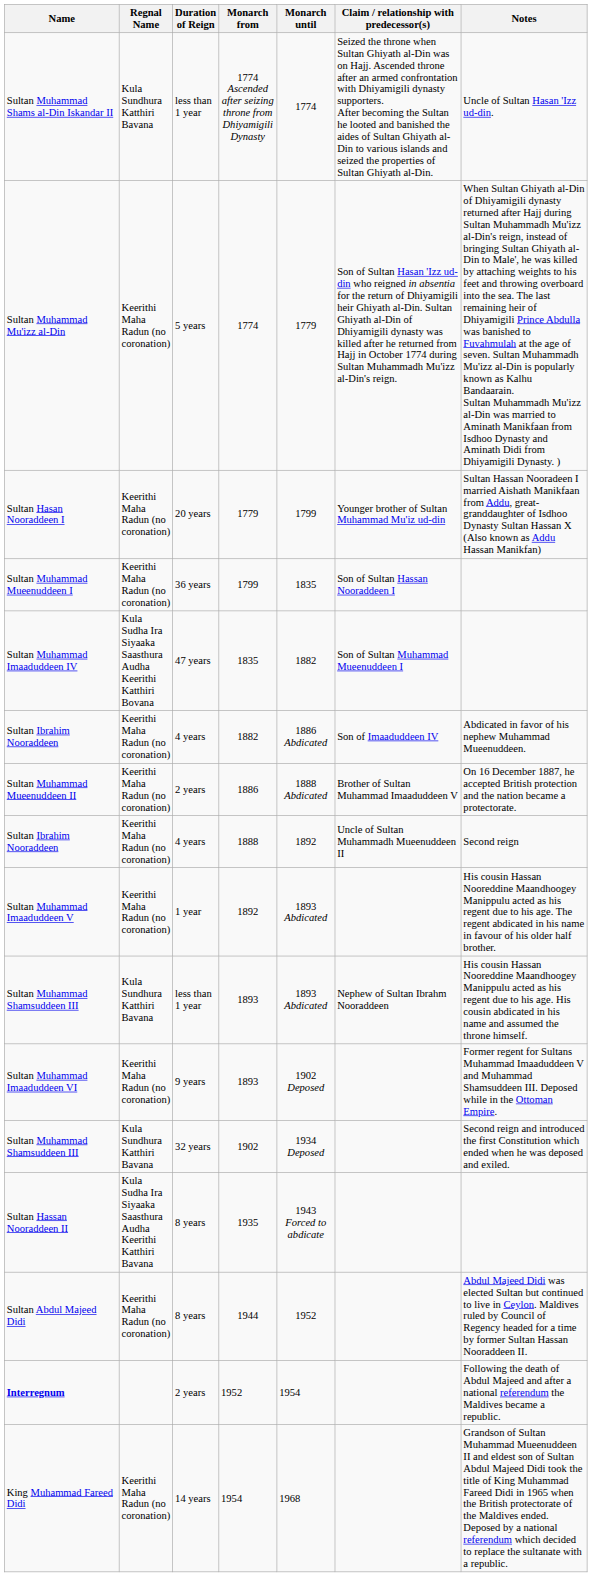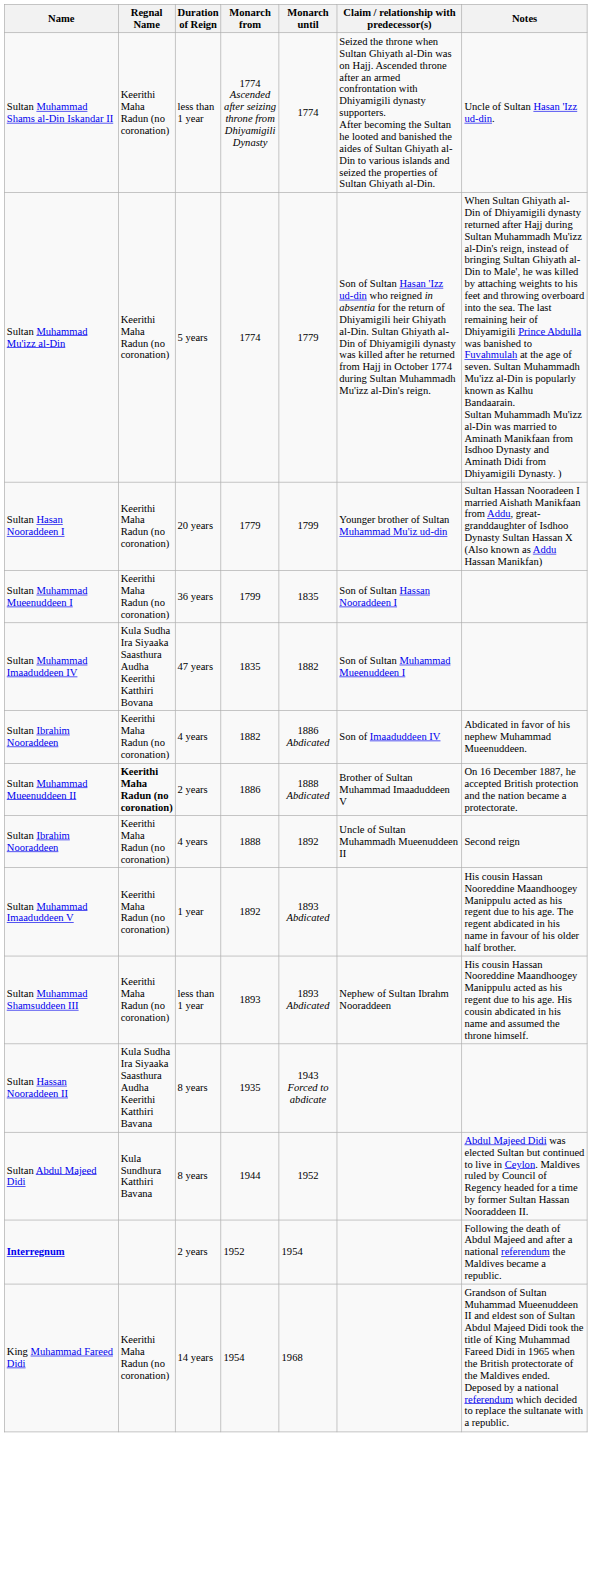 <table class="wikitable" width="100%">
 <tr>
 <th width="20%">Name</th>
 <th>Regnal Name</th>
 <th>Duration of Reign</th>
 <th width="10%">Monarch from</th>
 <th width="10%">Monarch until</th>
 <th width="22%">Claim / relationship with predecessor(s)</th>
 <th width="22%">Notes</th>
 </tr>
 <tr>
 <td align="left">Sultan <a href='#'>Muhammad Shams al-Din Iskandar II</a></td>
-<td>Kula Sundhura Katthiri Bavana</td>
+<td>Keerithi Maha Radun (no coronation)</td>
 <td>less than 1 year</td>
 <td align="center">1774<br><em>Ascended after seizing throne from Dhiyamigili Dynasty</em></td>
 <td align="center">1774</td>
 <td>Seized the throne when Sultan Ghiyath al-Din was on Hajj. Ascended throne after an armed confrontation with Dhiyamigili dynasty supporters.<br>After becoming the Sultan he looted and banished the aides of Sultan Ghiyath al-Din to various islands and seized the properties of Sultan Ghiyath al-Din.</td>
 <td align="left">Uncle of Sultan <a href='#'>Hasan 'Izz ud-din</a>.</td>
 </tr>
 <tr>
 <td align="left">Sultan <a href='#'>Muhammad Mu'izz al-Din</a></td>
 <td>Keerithi Maha Radun (no coronation)</td>
 <td>5 years</td>
 <td align="center">1774</td>
 <td align="center">1779</td>
 <td>Son of Sultan <a href='#'>Hasan 'Izz ud-din</a> who reigned <em>in absentia</em> for the return of Dhiyamigili heir Ghiyath al-Din. Sultan Ghiyath al-Din of Dhiyamigili dynasty was killed after he returned from Hajj in October 1774 during Sultan Muhammadh Mu'izz al-Din's reign.</td>
 <td align="left">When Sultan Ghiyath al-Din of Dhiyamigili dynasty returned after Hajj during Sultan Muhammadh Mu'izz al-Din's reign, instead of bringing Sultan Ghiyath al-Din to Male', he was killed by attaching weights to his feet and throwing overboard into the sea. The last remaining heir of Dhiyamigili <a href='#'>Prince Abdulla</a> was banished to <a href='#'>Fuvahmulah</a> at the age of seven. Sultan Muhammadh Mu'izz al-Din is popularly known as Kalhu Bandaarain.<br>Sultan Muhammadh Mu'izz al-Din was married to Aminath Manikfaan from Isdhoo Dynasty and Aminath Didi from Dhiyamigili Dynasty. )</td>
 </tr>
 <tr>
 <td align="left">Sultan <a href='#'>Hasan Nooraddeen I</a></td>
 <td>Keerithi Maha Radun (no coronation)</td>
 <td>20 years</td>
 <td align="center">1779</td>
 <td align="center">1799</td>
 <td>Younger brother of Sultan <a href='#'>Muhammad Mu'iz ud-din</a></td>
 <td align="left">Sultan Hassan Nooradeen I married Aishath Manikfaan from <a href='#'>Addu</a>, great-granddaughter of Isdhoo Dynasty Sultan Hassan X (Also known as <a href='#'>Addu</a> Hassan Manikfan)</td>
 </tr>
 <tr>
 <td align="left">Sultan <a href='#'>Muhammad Mueenuddeen I</a></td>
 <td>Keerithi Maha Radun (no coronation)</td>
 <td>36 years</td>
 <td align="center">1799</td>
 <td align="center">1835</td>
 <td>Son of Sultan <a href='#'>Hassan Nooraddeen I</a></td>
 <td align="left"></td>
 </tr>
 <tr>
 <td align="left">Sultan <a href='#'>Muhammad Imaaduddeen IV</a></td>
 <td>Kula Sudha Ira Siyaaka Saasthura Audha Keerithi Katthiri Bovana</td>
 <td>47 years</td>
 <td align="center">1835</td>
 <td align="center">1882</td>
 <td>Son of Sultan <a href='#'>Muhammad Mueenuddeen I</a></td>
 <td align="left"></td>
 </tr>
 <tr>
 <td align="left">Sultan <a href='#'>Ibrahim Nooraddeen</a></td>
 <td>Keerithi Maha Radun (no coronation)</td>
 <td>4 years</td>
 <td align="center">1882</td>
 <td align="center">1886<br><em>Abdicated</em></td>
 <td>Son of <a href='#'>Imaaduddeen IV</a></td>
 <td align="left">Abdicated in favor of his nephew Muhammad Mueenuddeen.</td>
 </tr>
 <tr>
 <td align="left">Sultan <a href='#'>Muhammad Mueenuddeen II</a></td>
-<td>Keerithi Maha Radun (no coronation)</td>
+<td><strong>Keerithi Maha Radun (no coronation)</strong></td>
 <td>2 years</td>
 <td align="center">1886</td>
 <td align="center">1888<br><em>Abdicated</em></td>
 <td>Brother of Sultan Muhammad Imaaduddeen V</td>
 <td align="left">On 16 December 1887, he accepted British protection and the nation became a protectorate.</td>
 </tr>
 <tr>
 <td align="left">Sultan <a href='#'>Ibrahim Nooraddeen</a></td>
 <td>Keerithi Maha Radun (no coronation)</td>
 <td>4 years</td>
 <td align="center">1888</td>
 <td align="center">1892</td>
 <td>Uncle of Sultan Muhammadh Mueenuddeen II</td>
 <td align="left">Second reign</td>
 </tr>
 <tr>
 <td align="left">Sultan <a href='#'>Muhammad Imaaduddeen V</a></td>
 <td>Keerithi Maha Radun (no coronation)</td>
 <td>1 year</td>
 <td align="center">1892</td>
 <td align="center">1893<br><em>Abdicated</em></td>
 <td></td>
 <td align="left">His cousin Hassan Nooreddine Maandhoogey Manippulu acted as his regent due to his age. The regent abdicated in his name in favour of his older half brother.</td>
 </tr>
 <tr>
 <td align="left">Sultan <a href='#'>Muhammad Shamsuddeen III</a></td>
-<td>Kula Sundhura Katthiri Bavana</td>
+<td>Keerithi Maha Radun (no coronation)</td>
 <td>less than 1 year</td>
 <td align="center">1893</td>
 <td align="center">1893<br><em>Abdicated</em></td>
 <td>Nephew of Sultan Ibrahm Nooraddeen</td>
 <td align="left">His cousin Hassan Nooreddine Maandhoogey Manippulu acted as his regent due to his age. His cousin abdicated in his name and assumed the throne himself.</td>
-</tr>
-<tr>
-<td align="left">Sultan <a href='#'>Muhammad Imaaduddeen VI</a></td>
-<td>Keerithi Maha Radun (no coronation)</td>
-<td>9 years</td>
-<td align="center">1893</td>
-<td align="center">1902<br><em>Deposed</em></td>
-<td></td>
-<td align="left">Former regent for Sultans Muhammad Imaaduddeen V and Muhammad Shamsuddeen III. Deposed while in the <a href='#'>Ottoman Empire</a>.</td>
-</tr>
-<tr>
-<td align="left">Sultan <a href='#'>Muhammad Shamsuddeen III</a></td>
-<td>Kula Sundhura Katthiri Bavana</td>
-<td>32 years</td>
-<td align="center">1902</td>
-<td align="center">1934<br><em>Deposed</em></td>
-<td></td>
-<td align="left">Second reign and introduced the first Constitution which ended when he was deposed and exiled.</td>
 </tr>
 <tr>
 <td align="left">Sultan <a href='#'>Hassan Nooraddeen II</a></td>
 <td>Kula Sudha Ira Siyaaka Saasthura Audha Keerithi Katthiri Bavana</td>
 <td>8 years</td>
 <td align="center">1935</td>
 <td align="center">1943<br><em>Forced to abdicate</em></td>
 <td></td>
 <td align="left"></td>
 </tr>
 <tr>
 <td align="left">Sultan <a href='#'>Abdul Majeed Didi</a></td>
-<td>Keerithi Maha Radun (no coronation)</td>
+<td>Kula Sundhura Katthiri Bavana</td>
 <td>8 years</td>
 <td align="center">1944</td>
 <td align="center">1952</td>
 <td></td>
 <td align="left"><a href='#'>Abdul Majeed Didi</a> was elected Sultan but continued to live in <a href='#'>Ceylon</a>. Maldives ruled by Council of Regency headed for a time by former Sultan Hassan Nooraddeen II.</td>
 </tr>
 <tr>
 <td><strong><a href='#'>Interregnum</a></strong></td>
 <td></td>
 <td>2 years</td>
 <td>1952</td>
 <td>1954</td>
 <td></td>
 <td>Following the death of Abdul Majeed and after a national <a href='#'>referendum</a> the Maldives became a republic.</td>
 </tr>
 <tr>
 <td>King <a href='#'>Muhammad Fareed Didi</a></td>
 <td>Keerithi Maha Radun (no coronation)</td>
 <td>14 years</td>
 <td>1954</td>
 <td>1968</td>
 <td></td>
 <td>Grandson of Sultan Muhammad Mueenuddeen II and eldest son of Sultan Abdul Majeed Didi took the title of King Muhammad Fareed Didi in 1965 when the British protectorate of the Maldives ended. Deposed by a national <a href='#'>referendum</a> which decided to replace the sultanate with a republic.</td>
 </tr>
 </table>
